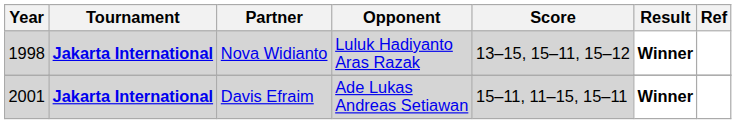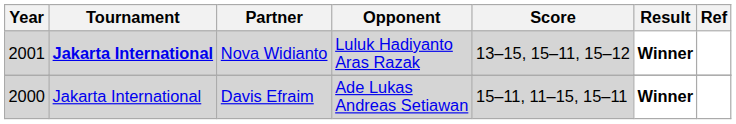 <table class="sortable wikitable" style="font-size: 90%;">
 <tr>
 <th>Year</th>
 <th>Tournament</th>
 <th>Partner</th>
 <th>Opponent</th>
 <th>Score</th>
 <th>Result</th>
 <th>Ref</th>
 </tr>
 <tr style="background:#D5D5D5">
-<td align="center">1998</td>
+<td align="center">2001</td>
 <td align="left"><strong><a href='#'>Jakarta International</a></strong></td>
 <td align="left"> <a href='#'>Nova Widianto</a></td>
 <td align="left"> <a href='#'>Luluk Hadiyanto</a> <br>  <a href='#'>Aras Razak</a></td>
 <td align="left">13–15, 15–11, 15–12</td>
 <td style="text-align:left; background:white"> <strong>Winner</strong></td>
 <td style="text-align:center; background:white"></td>
 </tr>
 <tr>
 </tr>
 <tr style="background:#D5D5D5">
-<td align="center">2001</td>
-<td align="left"><strong><a href='#'>Jakarta International</a></strong></td>
+<td align="center">2000</td>
+<td align="left"><a href='#'>Jakarta International</a></td>
 <td align="left"> <a href='#'>Davis Efraim</a></td>
 <td align="left"> <a href='#'>Ade Lukas</a> <br>  <a href='#'>Andreas Setiawan</a></td>
 <td align="left">15–11, 11–15, 15–11</td>
 <td style="text-align:left; background:white"> <strong>Winner</strong></td>
 <td style="text-align:center; background:white"></td>
 </tr>
 </table>
